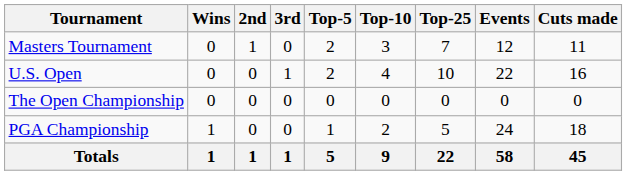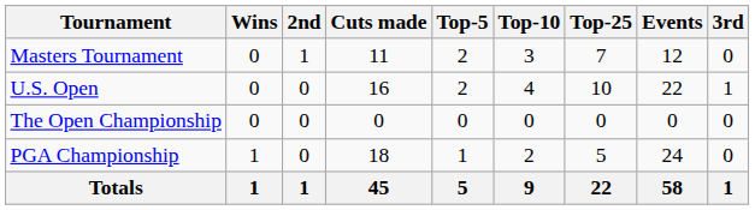 <table class=wikitable style=text-align:center>
 <tr>
 <th>Tournament</th>
 <th>Wins</th>
 <th>2nd</th>
-<th>3rd</th>
+<th>Cuts made</th>
 <th>Top-5</th>
 <th>Top-10</th>
 <th>Top-25</th>
 <th>Events</th>
-<th>Cuts made</th>
+<th>3rd</th>
 </tr>
 <tr>
 <td align=left><a href='#'>Masters Tournament</a></td>
 <td>0</td>
 <td>1</td>
-<td>0</td>
+<td>11</td>
 <td>2</td>
 <td>3</td>
 <td>7</td>
 <td>12</td>
-<td>11</td>
+<td>0</td>
 </tr>
 <tr>
 <td align=left><a href='#'>U.S. Open</a></td>
 <td>0</td>
 <td>0</td>
-<td>1</td>
+<td>16</td>
 <td>2</td>
 <td>4</td>
 <td>10</td>
 <td>22</td>
-<td>16</td>
+<td>1</td>
 </tr>
 <tr>
 <td align=left><a href='#'>The Open Championship</a></td>
 <td>0</td>
 <td>0</td>
 <td>0</td>
 <td>0</td>
 <td>0</td>
 <td>0</td>
 <td>0</td>
 <td>0</td>
 </tr>
 <tr>
 <td align=left><a href='#'>PGA Championship</a></td>
 <td>1</td>
 <td>0</td>
-<td>0</td>
+<td>18</td>
 <td>1</td>
 <td>2</td>
 <td>5</td>
 <td>24</td>
-<td>18</td>
+<td>0</td>
 </tr>
 <tr>
 <th>Totals</th>
 <th>1</th>
 <th>1</th>
-<th>1</th>
+<th>45</th>
 <th>5</th>
 <th>9</th>
 <th>22</th>
 <th>58</th>
-<th>45</th>
+<th>1</th>
 </tr>
 </table>
